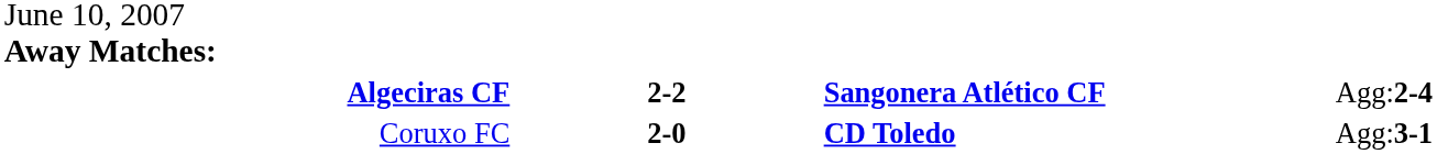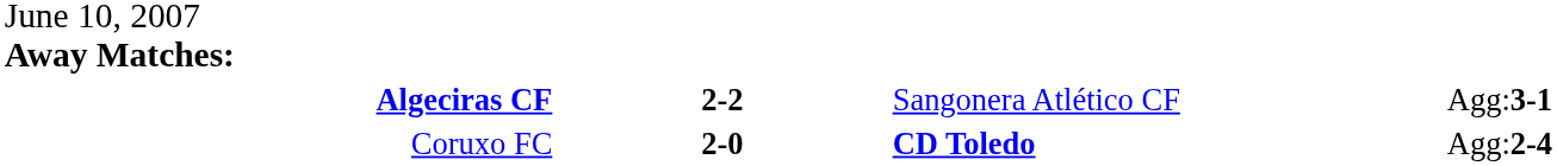 <table width=100% cellspacing=1>
 <tr>
 <th width=20%></th>
 <th width=12%></th>
 <th width=20%></th>
 <th></th>
 </tr>
 <tr>
 <td>June 10, 2007<br><strong>Away Matches:</strong></td>
 </tr>
 <tr style=font-size:90%>
 <td align=right><strong><a href='#'>Algeciras CF</a></strong></td>
 <td align=center><strong>2-2</strong></td>
-<td><strong><a href='#'>Sangonera Atlético CF</a></strong></td>
-<td>Agg:<strong>2-4</strong></td>
+<td><a href='#'>Sangonera Atlético CF</a></td>
+<td>Agg:<strong>3-1</strong></td>
 </tr>
 <tr style=font-size:90%>
 <td align=right><a href='#'>Coruxo FC</a></td>
 <td align=center><strong>2-0</strong></td>
 <td><strong><a href='#'>CD Toledo</a></strong></td>
-<td>Agg:<strong>3-1</strong></td>
+<td>Agg:<strong>2-4</strong></td>
 </tr>
 </table>
